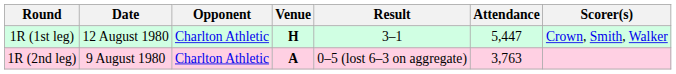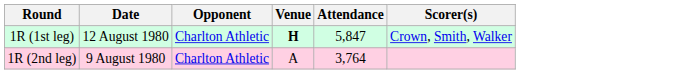 <table class="wikitable sortable" style="text-align:center;">
 <tr>
 <th>Round</th>
 <th>Date</th>
 <th>Opponent</th>
 <th>Venue</th>
-<th>Result</th>
 <th>Attendance</th>
 <th>Scorer(s)</th>
 </tr>
 <tr style="background:#d0ffe3;">
 <td>1R (1st leg)</td>
 <td>12 August 1980</td>
 <td><a href='#'>Charlton Athletic</a></td>
 <td><strong>H</strong></td>
-<td>3–1</td>
-<td>5,447</td>
+<td>5,847</td>
 <td><a href='#'>Crown</a>, <a href='#'>Smith</a>, <a href='#'>Walker</a></td>
 </tr>
 <tr style="background:#ffd0e3;">
 <td>1R (2nd leg)</td>
 <td>9 August 1980</td>
 <td><a href='#'>Charlton Athletic</a></td>
-<td><strong>A</strong></td>
-<td>0–5 (lost 6–3 on aggregate)</td>
-<td>3,763</td>
+<td>A</td>
+<td>3,764</td>
 <td></td>
 </tr>
 </table>
